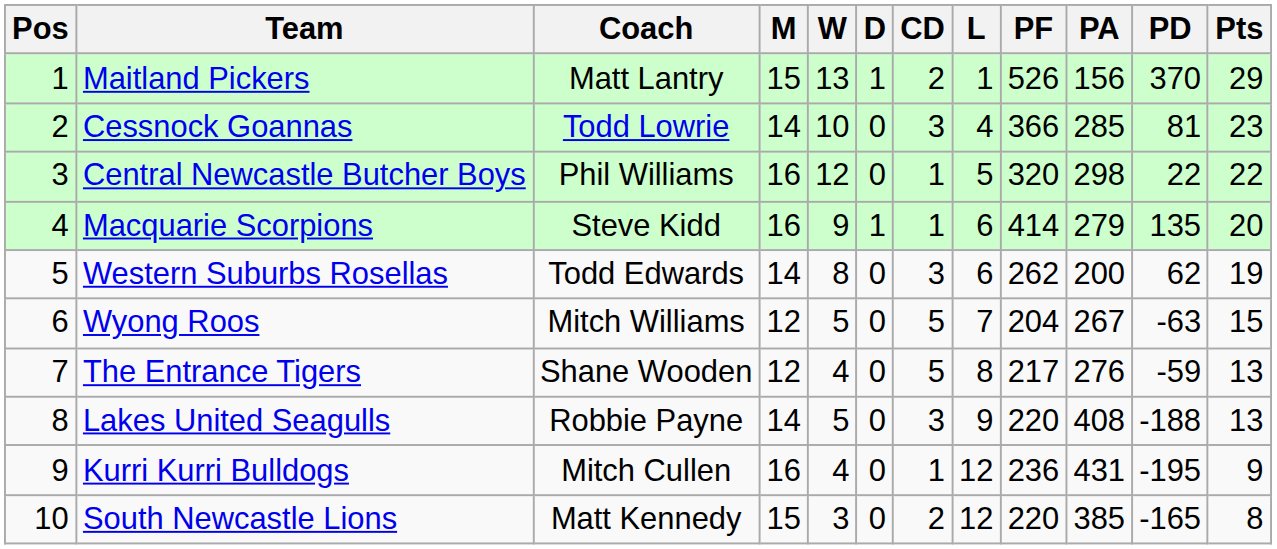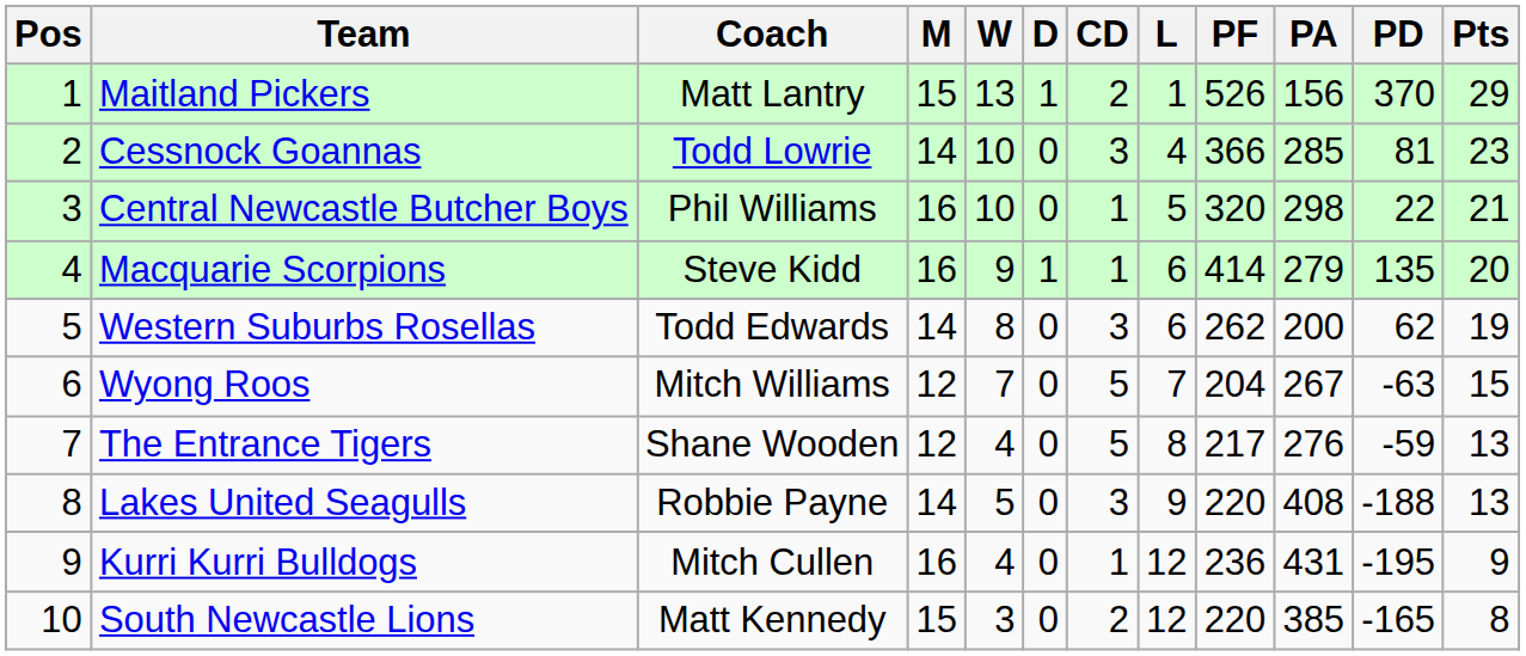 <table class="wikitable" style="text-align:right;">
 <tr>
 <th>Pos</th>
 <th>Team</th>
 <th>Coach</th>
 <th>M</th>
 <th>W</th>
 <th>D</th>
 <th>CD</th>
 <th>L</th>
 <th>PF</th>
 <th>PA</th>
 <th>PD</th>
 <th>Pts</th>
 </tr>
 <tr bgcolor="#CCFFCC">
 <td>1</td>
 <td align=left> <a href='#'>Maitland Pickers</a></td>
 <td align=center>Matt Lantry</td>
 <td>15</td>
 <td>13</td>
 <td>1</td>
 <td>2</td>
 <td>1</td>
 <td>526</td>
 <td>156</td>
 <td>370</td>
 <td>29</td>
 </tr>
 <tr bgcolor="#CCFFCC">
 <td>2</td>
 <td align=left> <a href='#'>Cessnock Goannas</a></td>
 <td align=center><a href='#'>Todd Lowrie</a></td>
 <td>14</td>
 <td>10</td>
 <td>0</td>
 <td>3</td>
 <td>4</td>
 <td>366</td>
 <td>285</td>
 <td>81</td>
 <td>23</td>
 </tr>
 <tr bgcolor="#CCFFCC">
 <td>3</td>
 <td align=left> <a href='#'>Central Newcastle Butcher Boys</a></td>
 <td align=center>Phil Williams</td>
 <td>16</td>
-<td>12</td>
+<td>10</td>
 <td>0</td>
 <td>1</td>
 <td>5</td>
 <td>320</td>
 <td>298</td>
 <td>22</td>
-<td>22</td>
+<td>21</td>
 </tr>
 <tr bgcolor="#CCFFCC">
 <td>4</td>
 <td align=left> <a href='#'>Macquarie Scorpions</a></td>
 <td align=center>Steve Kidd</td>
 <td>16</td>
 <td>9</td>
 <td>1</td>
 <td>1</td>
 <td>6</td>
 <td>414</td>
 <td>279</td>
 <td>135</td>
 <td>20</td>
 </tr>
 <tr>
 <td>5</td>
 <td align=left> <a href='#'>Western Suburbs Rosellas</a></td>
 <td align=center>Todd Edwards</td>
 <td>14</td>
 <td>8</td>
 <td>0</td>
 <td>3</td>
 <td>6</td>
 <td>262</td>
 <td>200</td>
 <td>62</td>
 <td>19</td>
 </tr>
 <tr>
 <td>6</td>
 <td align=left> <a href='#'>Wyong Roos</a></td>
 <td align=center>Mitch Williams</td>
 <td>12</td>
-<td>5</td>
+<td>7</td>
 <td>0</td>
 <td>5</td>
 <td>7</td>
 <td>204</td>
 <td>267</td>
 <td>-63</td>
 <td>15</td>
 </tr>
 <tr>
 <td>7</td>
 <td align=left> <a href='#'>The Entrance Tigers</a></td>
 <td align=center>Shane Wooden</td>
 <td>12</td>
 <td>4</td>
 <td>0</td>
 <td>5</td>
 <td>8</td>
 <td>217</td>
 <td>276</td>
 <td>-59</td>
 <td>13</td>
 </tr>
 <tr>
 <td>8</td>
 <td align=left> <a href='#'>Lakes United Seagulls</a></td>
 <td align=center>Robbie Payne</td>
 <td>14</td>
 <td>5</td>
 <td>0</td>
 <td>3</td>
 <td>9</td>
 <td>220</td>
 <td>408</td>
 <td>-188</td>
 <td>13</td>
 </tr>
 <tr>
 <td>9</td>
 <td align=left> <a href='#'>Kurri Kurri Bulldogs</a></td>
 <td align=center>Mitch Cullen</td>
 <td>16</td>
 <td>4</td>
 <td>0</td>
 <td>1</td>
 <td>12</td>
 <td>236</td>
 <td>431</td>
 <td>-195</td>
 <td>9</td>
 </tr>
 <tr>
 <td>10</td>
 <td align=left> <a href='#'>South Newcastle Lions</a></td>
 <td align=center>Matt Kennedy</td>
 <td>15</td>
 <td>3</td>
 <td>0</td>
 <td>2</td>
 <td>12</td>
 <td>220</td>
 <td>385</td>
 <td>-165</td>
 <td>8</td>
 </tr>
 </table>
